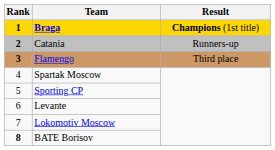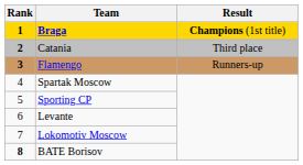 <table class="wikitable" style="text-align:center">
 <tr>
 <th>Rank</th>
 <th width=200>Team</th>
 <th width=170>Result</th>
 </tr>
 <tr bgcolor="gold">
 <td><strong>1</strong></td>
 <td align="left"><strong> <a href='#'>Braga</a></strong></td>
 <td><strong>Champions</strong> (1st title)</td>
 </tr>
 <tr bgcolor="silver">
 <td><strong>2</strong></td>
 <td align="left"> Catania</td>
-<td>Runners-up</td>
+<td>Third place</td>
 </tr>
 <tr bgcolor="#CC9966">
 <td><strong>3</strong></td>
 <td align="left"> <a href='#'>Flamengo</a></td>
-<td>Third place</td>
+<td>Runners-up</td>
 </tr>
 <tr>
 <td>4</td>
 <td align="left"> Spartak Moscow</td>
 <td rowspan=5></td>
 </tr>
 <tr>
 <td>5</td>
 <td align="left"> <a href='#'>Sporting CP</a></td>
 </tr>
 <tr>
 <td>6</td>
 <td align="left"> Levante</td>
 </tr>
 <tr>
 <td>7</td>
 <td align="left"> <a href='#'>Lokomotiv Moscow</a></td>
 </tr>
 <tr>
 <td><strong>8</strong></td>
 <td align="left"> BATE Borisov</td>
 </tr>
 </table>
